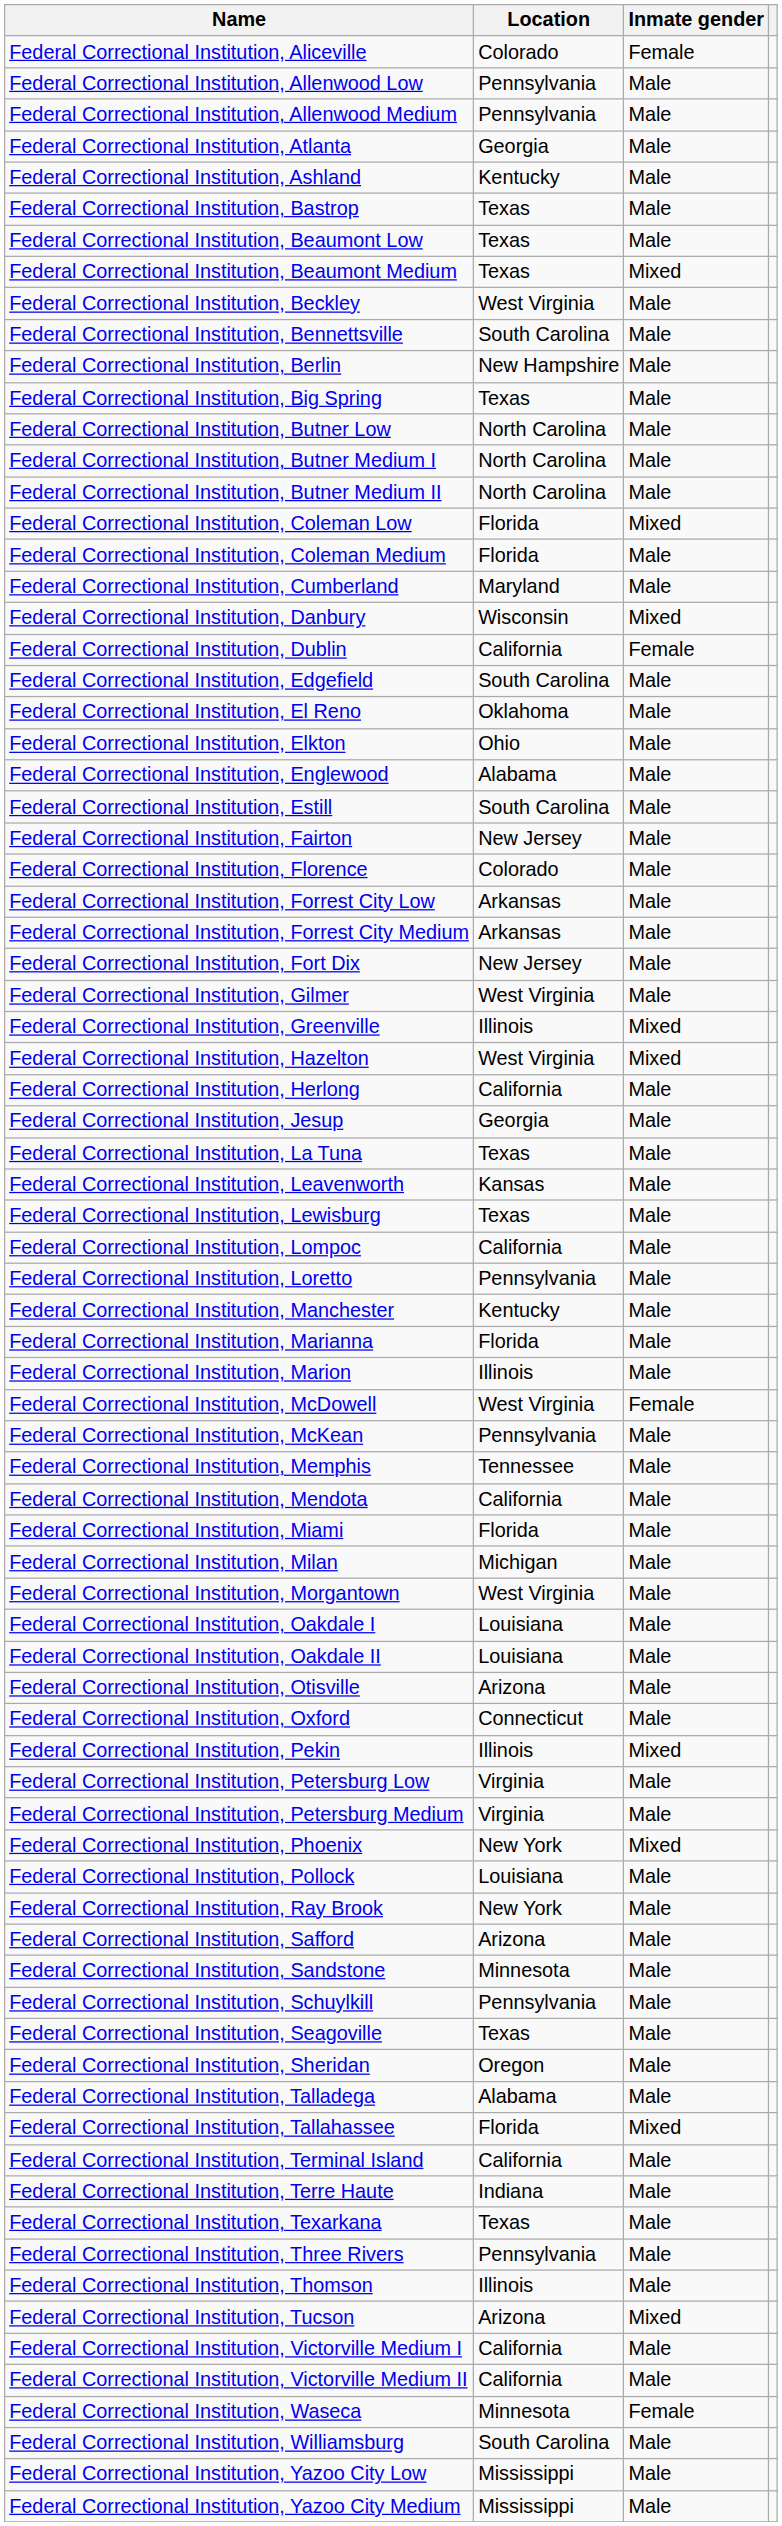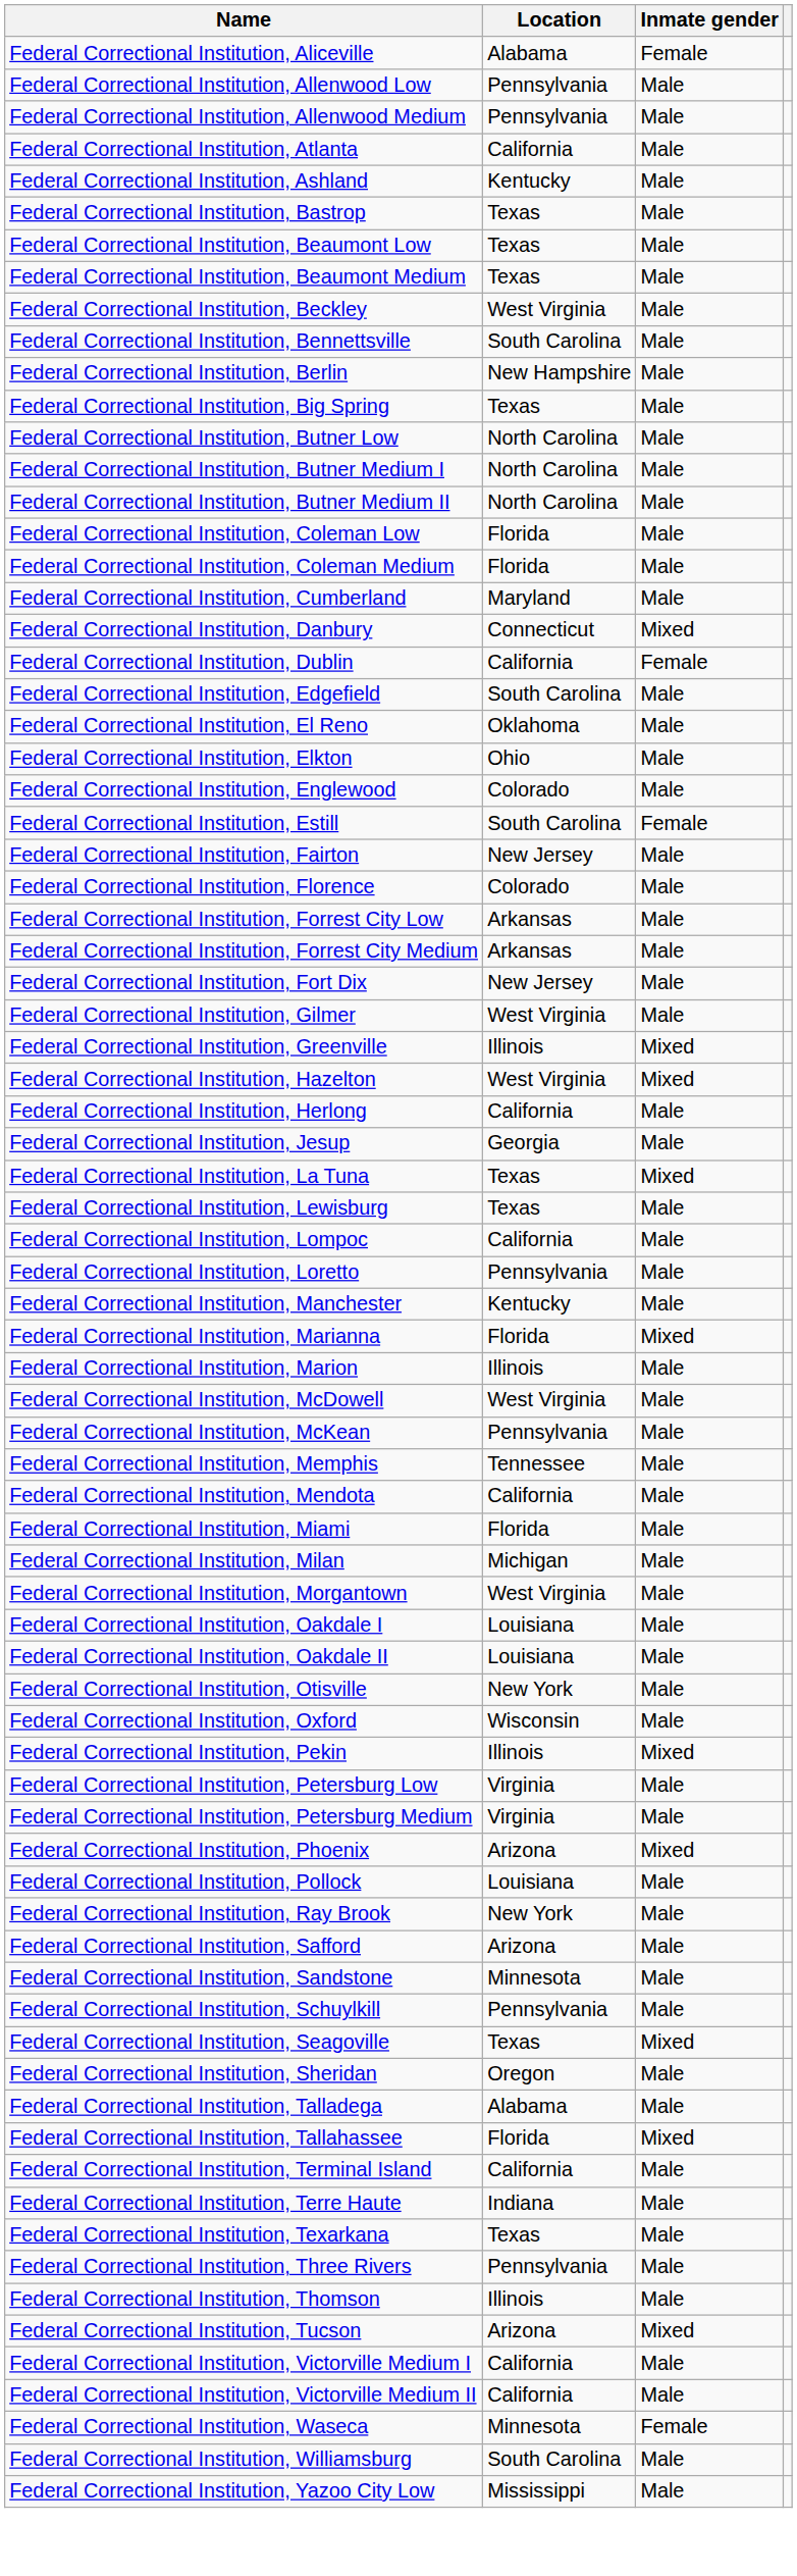 <table class="wikitable sortable">
 <tr>
 <th>Name</th>
 <th>Location</th>
 <th>Inmate gender</th>
 <th class="unsortable"></th>
 </tr>
 <tr>
 <td><a href='#'>Federal Correctional Institution, Aliceville</a></td>
-<td>Colorado</td>
+<td>Alabama</td>
 <td>Female</td>
 <td align="center"></td>
 </tr>
 <tr>
 <td><a href='#'>Federal Correctional Institution, Allenwood Low</a></td>
 <td>Pennsylvania</td>
 <td>Male</td>
 <td align="center"></td>
 </tr>
 <tr>
 <td><a href='#'>Federal Correctional Institution, Allenwood Medium</a></td>
 <td>Pennsylvania</td>
 <td>Male</td>
 <td align="center"></td>
 </tr>
 <tr>
 <td><a href='#'>Federal Correctional Institution, Atlanta</a></td>
-<td>Georgia</td>
+<td>California</td>
 <td>Male</td>
 <td></td>
 </tr>
 <tr>
 <td><a href='#'>Federal Correctional Institution, Ashland</a></td>
 <td>Kentucky</td>
 <td>Male</td>
 <td align="center"></td>
 </tr>
 <tr>
 <td><a href='#'>Federal Correctional Institution, Bastrop</a></td>
 <td>Texas</td>
 <td>Male</td>
 <td align="center"></td>
 </tr>
 <tr>
 <td><a href='#'>Federal Correctional Institution, Beaumont Low</a></td>
 <td>Texas</td>
 <td>Male</td>
 <td align="center"></td>
 </tr>
 <tr>
 <td><a href='#'>Federal Correctional Institution, Beaumont Medium</a></td>
 <td>Texas</td>
-<td>Mixed</td>
+<td>Male</td>
 <td align="center"></td>
 </tr>
 <tr>
 <td><a href='#'>Federal Correctional Institution, Beckley</a></td>
 <td>West Virginia</td>
 <td>Male</td>
 <td align="center"></td>
 </tr>
 <tr>
 <td><a href='#'>Federal Correctional Institution, Bennettsville</a></td>
 <td>South Carolina</td>
 <td>Male</td>
 <td align="center"></td>
 </tr>
 <tr>
 <td><a href='#'>Federal Correctional Institution, Berlin</a></td>
 <td>New Hampshire</td>
 <td>Male</td>
 <td align="center"></td>
 </tr>
 <tr>
 <td><a href='#'>Federal Correctional Institution, Big Spring</a></td>
 <td>Texas</td>
 <td>Male</td>
 <td align="center"></td>
 </tr>
 <tr>
 <td><a href='#'>Federal Correctional Institution, Butner Low</a></td>
 <td>North Carolina</td>
 <td>Male</td>
 <td align="center"></td>
 </tr>
 <tr>
 <td><a href='#'>Federal Correctional Institution, Butner Medium I</a></td>
 <td>North Carolina</td>
 <td>Male</td>
 <td align="center"></td>
 </tr>
 <tr>
 <td><a href='#'>Federal Correctional Institution, Butner Medium II</a></td>
 <td>North Carolina</td>
 <td>Male</td>
 <td align="center"></td>
 </tr>
 <tr>
 <td><a href='#'>Federal Correctional Institution, Coleman Low</a></td>
 <td>Florida</td>
-<td>Mixed</td>
+<td>Male</td>
 <td align="center"></td>
 </tr>
 <tr>
 <td><a href='#'>Federal Correctional Institution, Coleman Medium</a></td>
 <td>Florida</td>
 <td>Male</td>
 <td align="center"></td>
 </tr>
 <tr>
 <td><a href='#'>Federal Correctional Institution, Cumberland</a></td>
 <td>Maryland</td>
 <td>Male</td>
 <td align="center"></td>
 </tr>
 <tr>
 <td><a href='#'>Federal Correctional Institution, Danbury</a></td>
-<td>Wisconsin</td>
+<td>Connecticut</td>
 <td>Mixed</td>
 <td align="center"></td>
 </tr>
 <tr>
 <td><a href='#'>Federal Correctional Institution, Dublin</a></td>
 <td>California</td>
 <td>Female</td>
 <td align="center"></td>
 </tr>
 <tr>
 <td><a href='#'>Federal Correctional Institution, Edgefield</a></td>
 <td>South Carolina</td>
 <td>Male</td>
 <td align="center"></td>
 </tr>
 <tr>
 <td><a href='#'>Federal Correctional Institution, El Reno</a></td>
 <td>Oklahoma</td>
 <td>Male</td>
 <td align="center"></td>
 </tr>
 <tr>
 <td><a href='#'>Federal Correctional Institution, Elkton</a></td>
 <td>Ohio</td>
 <td>Male</td>
 <td align="center"></td>
 </tr>
 <tr>
 <td><a href='#'>Federal Correctional Institution, Englewood</a></td>
-<td>Alabama</td>
+<td>Colorado</td>
 <td>Male</td>
 <td align="center"></td>
 </tr>
 <tr>
 <td><a href='#'>Federal Correctional Institution, Estill</a></td>
 <td>South Carolina</td>
-<td>Male</td>
+<td>Female</td>
 <td align="center"></td>
 </tr>
 <tr>
 <td><a href='#'>Federal Correctional Institution, Fairton</a></td>
 <td>New Jersey</td>
 <td>Male</td>
 <td align="center"></td>
 </tr>
 <tr>
 <td><a href='#'>Federal Correctional Institution, Florence</a></td>
 <td>Colorado</td>
 <td>Male</td>
 <td align="center"></td>
 </tr>
 <tr>
 <td><a href='#'>Federal Correctional Institution, Forrest City Low</a></td>
 <td>Arkansas</td>
 <td>Male</td>
 <td align="center"></td>
 </tr>
 <tr>
 <td><a href='#'>Federal Correctional Institution, Forrest City Medium</a></td>
 <td>Arkansas</td>
 <td>Male</td>
 <td align="center"></td>
 </tr>
 <tr>
 <td><a href='#'>Federal Correctional Institution, Fort Dix</a></td>
 <td>New Jersey</td>
 <td>Male</td>
 <td align="center"></td>
 </tr>
 <tr>
 <td><a href='#'>Federal Correctional Institution, Gilmer</a></td>
 <td>West Virginia</td>
 <td>Male</td>
 <td align="center"></td>
 </tr>
 <tr>
 <td><a href='#'>Federal Correctional Institution, Greenville</a></td>
 <td>Illinois</td>
 <td>Mixed</td>
 <td align="center"></td>
 </tr>
 <tr>
 <td><a href='#'>Federal Correctional Institution, Hazelton</a></td>
 <td>West Virginia</td>
 <td>Mixed</td>
 <td align="center"></td>
 </tr>
 <tr>
 <td><a href='#'>Federal Correctional Institution, Herlong</a></td>
 <td>California</td>
 <td>Male</td>
 <td align="center"></td>
 </tr>
 <tr>
 <td><a href='#'>Federal Correctional Institution, Jesup</a></td>
 <td>Georgia</td>
 <td>Male</td>
 <td align="center"></td>
 </tr>
 <tr>
 <td><a href='#'>Federal Correctional Institution, La Tuna</a></td>
 <td>Texas</td>
-<td>Male</td>
+<td>Mixed</td>
 <td align="center"></td>
-</tr>
-<tr>
-<td><a href='#'>Federal Correctional Institution, Leavenworth</a></td>
-<td>Kansas</td>
-<td>Male</td>
-<td></td>
 </tr>
 <tr>
 <td><a href='#'>Federal Correctional Institution, Lewisburg</a></td>
 <td>Texas</td>
 <td>Male</td>
 <td></td>
 </tr>
 <tr>
 <td><a href='#'>Federal Correctional Institution, Lompoc</a></td>
 <td>California</td>
 <td>Male</td>
 <td align="center"></td>
 </tr>
 <tr>
 <td><a href='#'>Federal Correctional Institution, Loretto</a></td>
 <td>Pennsylvania</td>
 <td>Male</td>
 <td align="center"></td>
 </tr>
 <tr>
 <td><a href='#'>Federal Correctional Institution, Manchester</a></td>
 <td>Kentucky</td>
 <td>Male</td>
 <td align="center"></td>
 </tr>
 <tr>
 <td><a href='#'>Federal Correctional Institution, Marianna</a></td>
 <td>Florida</td>
-<td>Male</td>
+<td>Mixed</td>
 <td align="center"></td>
 </tr>
 <tr>
 <td><a href='#'>Federal Correctional Institution, Marion</a></td>
 <td>Illinois</td>
 <td>Male</td>
 <td></td>
 </tr>
 <tr>
 <td><a href='#'>Federal Correctional Institution, McDowell</a></td>
 <td>West Virginia</td>
-<td>Female</td>
+<td>Male</td>
 <td align="center"></td>
 </tr>
 <tr>
 <td><a href='#'>Federal Correctional Institution, McKean</a></td>
 <td>Pennsylvania</td>
 <td>Male</td>
 <td align="center"></td>
 </tr>
 <tr>
 <td><a href='#'>Federal Correctional Institution, Memphis</a></td>
 <td>Tennessee</td>
 <td>Male</td>
 <td align="center"></td>
 </tr>
 <tr>
 <td><a href='#'>Federal Correctional Institution, Mendota</a></td>
 <td>California</td>
 <td>Male</td>
 <td align="center"></td>
 </tr>
 <tr>
 <td><a href='#'>Federal Correctional Institution, Miami</a></td>
 <td>Florida</td>
 <td>Male</td>
 <td align="center"></td>
 </tr>
 <tr>
 <td><a href='#'>Federal Correctional Institution, Milan</a></td>
 <td>Michigan</td>
 <td>Male</td>
 <td align="center"></td>
 </tr>
 <tr>
 <td><a href='#'>Federal Correctional Institution, Morgantown</a></td>
 <td>West Virginia</td>
 <td>Male</td>
 <td align="center"></td>
 </tr>
 <tr>
 <td><a href='#'>Federal Correctional Institution, Oakdale I</a></td>
 <td>Louisiana</td>
 <td>Male</td>
 <td align="center"></td>
 </tr>
 <tr>
 <td><a href='#'>Federal Correctional Institution, Oakdale II</a></td>
 <td>Louisiana</td>
 <td>Male</td>
 <td align="center"></td>
 </tr>
 <tr>
 <td><a href='#'>Federal Correctional Institution, Otisville</a></td>
-<td>Arizona</td>
+<td>New York</td>
 <td>Male</td>
 <td align="center"></td>
 </tr>
 <tr>
 <td><a href='#'>Federal Correctional Institution, Oxford</a></td>
-<td>Connecticut</td>
+<td>Wisconsin</td>
 <td>Male</td>
 <td align="center"></td>
 </tr>
 <tr>
 <td><a href='#'>Federal Correctional Institution, Pekin</a></td>
 <td>Illinois</td>
 <td>Mixed</td>
 <td align="center"></td>
 </tr>
 <tr>
 <td><a href='#'>Federal Correctional Institution, Petersburg Low</a></td>
 <td>Virginia</td>
 <td>Male</td>
 <td align="center"></td>
 </tr>
 <tr>
 <td><a href='#'>Federal Correctional Institution, Petersburg Medium</a></td>
 <td>Virginia</td>
 <td>Male</td>
 <td align="center"></td>
 </tr>
 <tr>
 <td><a href='#'>Federal Correctional Institution, Phoenix</a></td>
-<td>New York</td>
+<td>Arizona</td>
 <td>Mixed</td>
 <td align="center"></td>
 </tr>
 <tr>
 <td><a href='#'>Federal Correctional Institution, Pollock</a></td>
 <td>Louisiana</td>
 <td>Male</td>
 <td align="center"></td>
 </tr>
 <tr>
 <td><a href='#'>Federal Correctional Institution, Ray Brook</a></td>
 <td>New York</td>
 <td>Male</td>
 <td align="center"></td>
 </tr>
 <tr>
 <td><a href='#'>Federal Correctional Institution, Safford</a></td>
 <td>Arizona</td>
 <td>Male</td>
 <td align="center"></td>
 </tr>
 <tr>
 <td><a href='#'>Federal Correctional Institution, Sandstone</a></td>
 <td>Minnesota</td>
 <td>Male</td>
 <td align="center"></td>
 </tr>
 <tr>
 <td><a href='#'>Federal Correctional Institution, Schuylkill</a></td>
 <td>Pennsylvania</td>
 <td>Male</td>
 <td align="center"></td>
 </tr>
 <tr>
 <td><a href='#'>Federal Correctional Institution, Seagoville</a></td>
 <td>Texas</td>
-<td>Male</td>
+<td>Mixed</td>
 <td align="center"></td>
 </tr>
 <tr>
 <td><a href='#'>Federal Correctional Institution, Sheridan</a></td>
 <td>Oregon</td>
 <td>Male</td>
 <td align="center"></td>
 </tr>
 <tr>
 <td><a href='#'>Federal Correctional Institution, Talladega</a></td>
 <td>Alabama</td>
 <td>Male</td>
 <td align="center"></td>
 </tr>
 <tr>
 <td><a href='#'>Federal Correctional Institution, Tallahassee</a></td>
 <td>Florida</td>
 <td>Mixed</td>
 <td align="center"></td>
 </tr>
 <tr>
 <td><a href='#'>Federal Correctional Institution, Terminal Island</a></td>
 <td>California</td>
 <td>Male</td>
 <td align="center"></td>
 </tr>
 <tr>
 <td><a href='#'>Federal Correctional Institution, Terre Haute</a></td>
 <td>Indiana</td>
 <td>Male</td>
 <td align="center"></td>
 </tr>
 <tr>
 <td><a href='#'>Federal Correctional Institution, Texarkana</a></td>
 <td>Texas</td>
 <td>Male</td>
 <td align="center"></td>
 </tr>
 <tr>
 <td><a href='#'>Federal Correctional Institution, Three Rivers</a></td>
 <td>Pennsylvania</td>
 <td>Male</td>
 <td align="center"></td>
 </tr>
 <tr>
 <td><a href='#'>Federal Correctional Institution, Thomson</a></td>
 <td>Illinois</td>
 <td>Male</td>
 <td></td>
 </tr>
 <tr>
 <td><a href='#'>Federal Correctional Institution, Tucson</a></td>
 <td>Arizona</td>
 <td>Mixed</td>
 <td align="center"></td>
 </tr>
 <tr>
 <td><a href='#'>Federal Correctional Institution, Victorville Medium I</a></td>
 <td>California</td>
 <td>Male</td>
 <td align="center"></td>
 </tr>
 <tr>
 <td><a href='#'>Federal Correctional Institution, Victorville Medium II</a></td>
 <td>California</td>
 <td>Male</td>
 <td align="center"></td>
 </tr>
 <tr>
 <td><a href='#'>Federal Correctional Institution, Waseca</a></td>
 <td>Minnesota</td>
 <td>Female</td>
 <td align="center"></td>
 </tr>
 <tr>
 <td><a href='#'>Federal Correctional Institution, Williamsburg</a></td>
 <td>South Carolina</td>
 <td>Male</td>
 <td align="center"></td>
 </tr>
 <tr>
 <td><a href='#'>Federal Correctional Institution, Yazoo City Low</a></td>
 <td>Mississippi</td>
 <td>Male</td>
 <td align="center"></td>
 </tr>
-<tr>
-<td><a href='#'>Federal Correctional Institution, Yazoo City Medium</a></td>
-<td>Mississippi</td>
-<td>Male</td>
-<td align="center"></td>
-</tr>
 </table>
